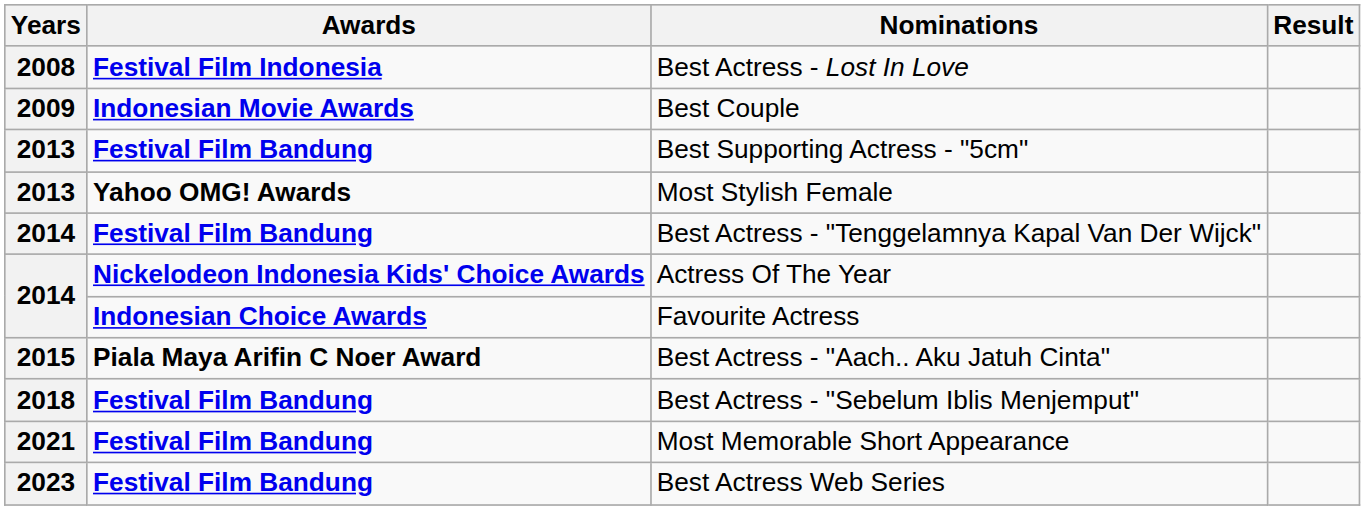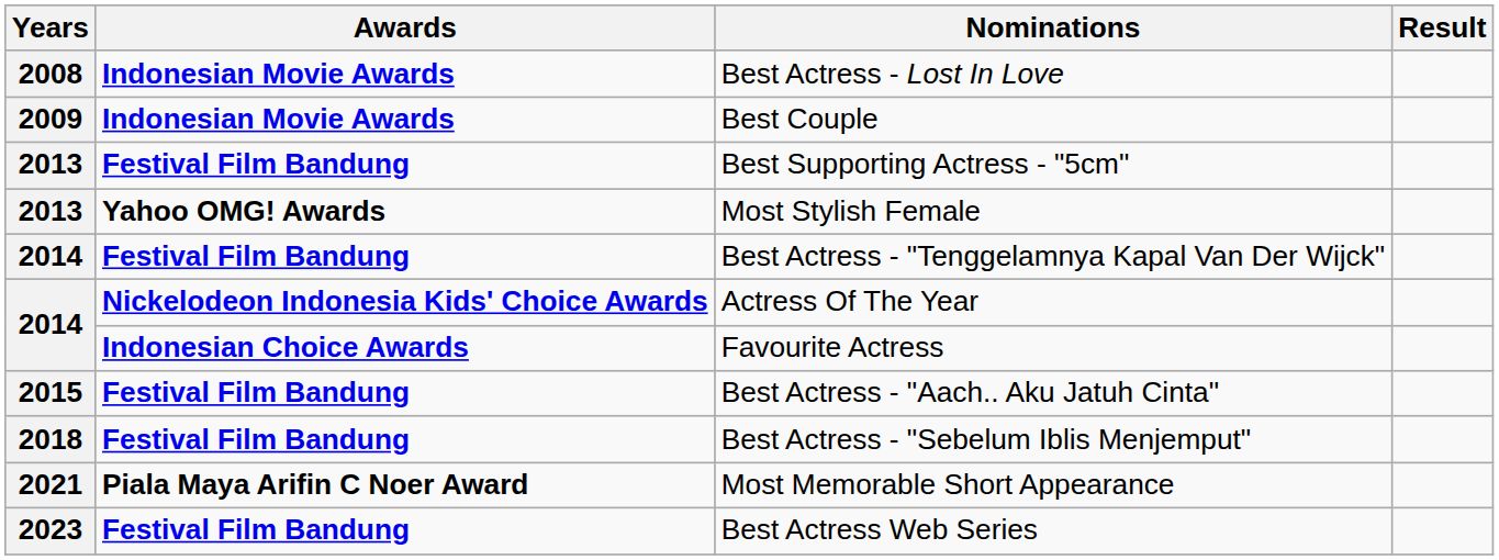 <table class="wikitable">
 <tr>
 <th>Years</th>
 <th>Awards</th>
 <th>Nominations</th>
 <th>Result</th>
 </tr>
 <tr>
 <th>2008</th>
-<td><strong><a href='#'>Festival Film Indonesia</a></strong></td>
+<td><strong><a href='#'>Indonesian Movie Awards</a></strong></td>
 <td>Best Actress - <em>Lost In Love</em></td>
 <td></td>
 </tr>
 <tr>
 <th>2009</th>
 <td><strong><a href='#'>Indonesian Movie Awards</a></strong></td>
 <td>Best Couple</td>
 <td></td>
 </tr>
 <tr>
 <th>2013</th>
 <td><strong><a href='#'>Festival Film Bandung</a></strong></td>
 <td>Best Supporting Actress - "5cm"</td>
 <td></td>
 </tr>
 <tr>
 <th>2013</th>
 <td><strong>Yahoo OMG! Awards</strong></td>
 <td>Most Stylish Female</td>
 <td></td>
 </tr>
 <tr>
 <th>2014</th>
 <td><strong><a href='#'>Festival Film Bandung</a></strong></td>
 <td>Best Actress - "Tenggelamnya Kapal Van Der Wijck"</td>
 <td></td>
 </tr>
 <tr>
 <th rowspan="2">2014</th>
 <td><strong><a href='#'>Nickelodeon Indonesia Kids' Choice Awards</a></strong></td>
 <td>Actress Of The Year</td>
 <td></td>
 </tr>
 <tr>
 <td><strong><a href='#'>Indonesian Choice Awards</a></strong></td>
 <td>Favourite Actress</td>
 <td></td>
 </tr>
 <tr>
 <th>2015</th>
-<td><strong>Piala Maya Arifin C Noer Award</strong></td>
+<td><strong><a href='#'>Festival Film Bandung</a></strong></td>
 <td>Best Actress - "Aach.. Aku Jatuh Cinta"</td>
 <td></td>
 </tr>
 <tr>
 <th>2018</th>
 <td><strong><a href='#'>Festival Film Bandung</a></strong></td>
 <td>Best Actress - "Sebelum Iblis Menjemput"</td>
 <td></td>
 </tr>
 <tr>
 <th>2021</th>
-<td><strong><a href='#'>Festival Film Bandung</a></strong></td>
+<td><strong>Piala Maya Arifin C Noer Award</strong></td>
 <td>Most Memorable Short Appearance</td>
 <td></td>
 </tr>
 <tr>
 <th>2023</th>
 <td><strong><a href='#'>Festival Film Bandung</a></strong></td>
 <td>Best Actress Web Series</td>
 <td></td>
 </tr>
 </table>
